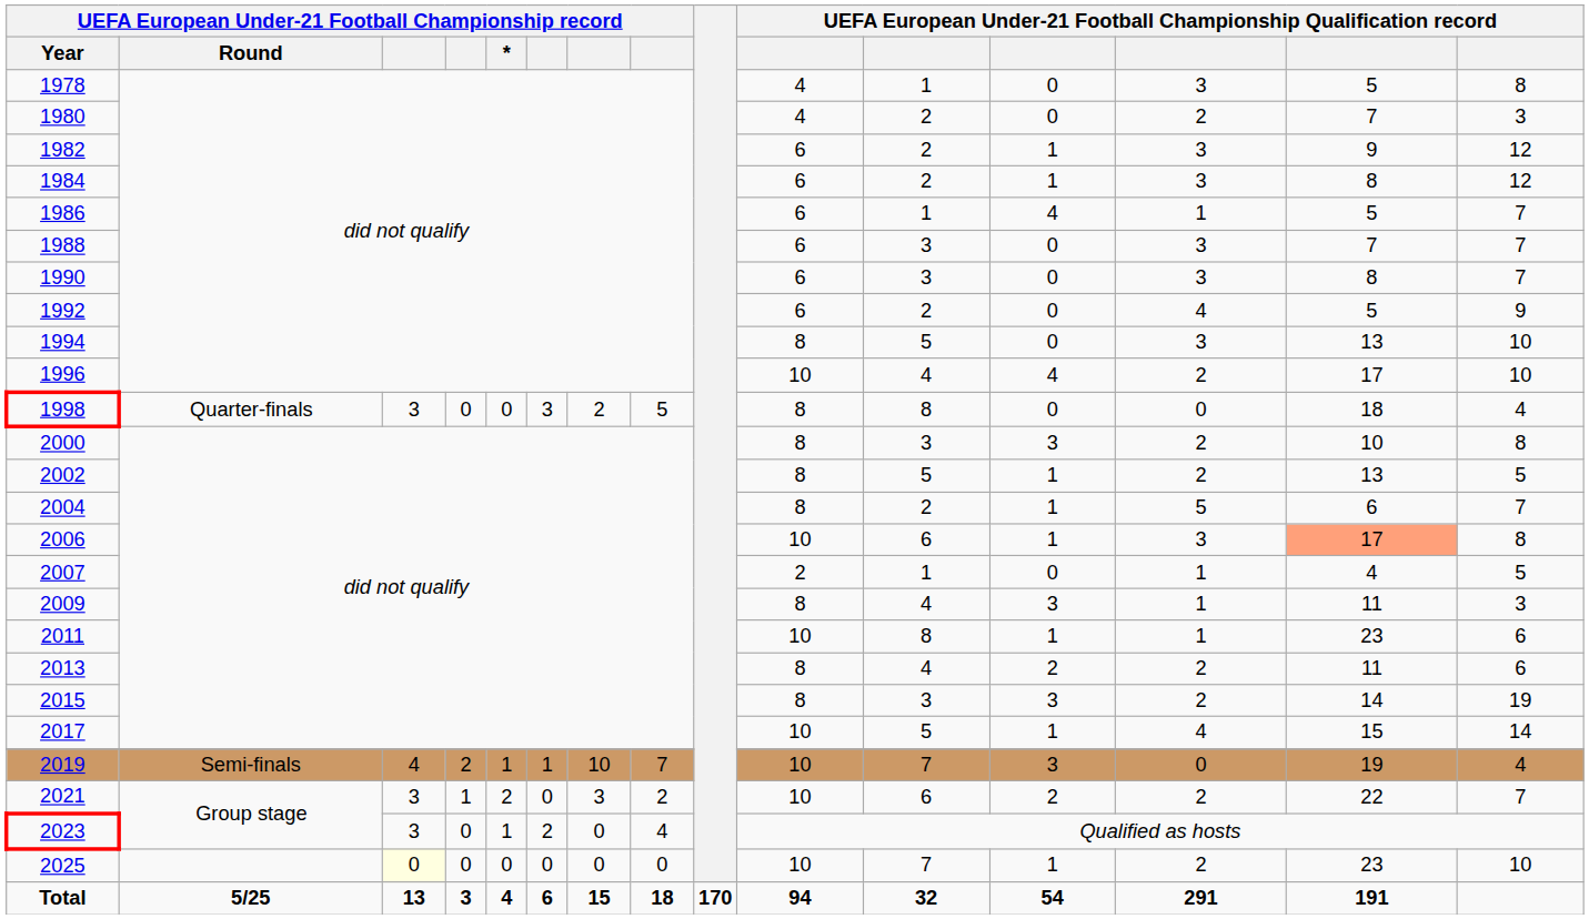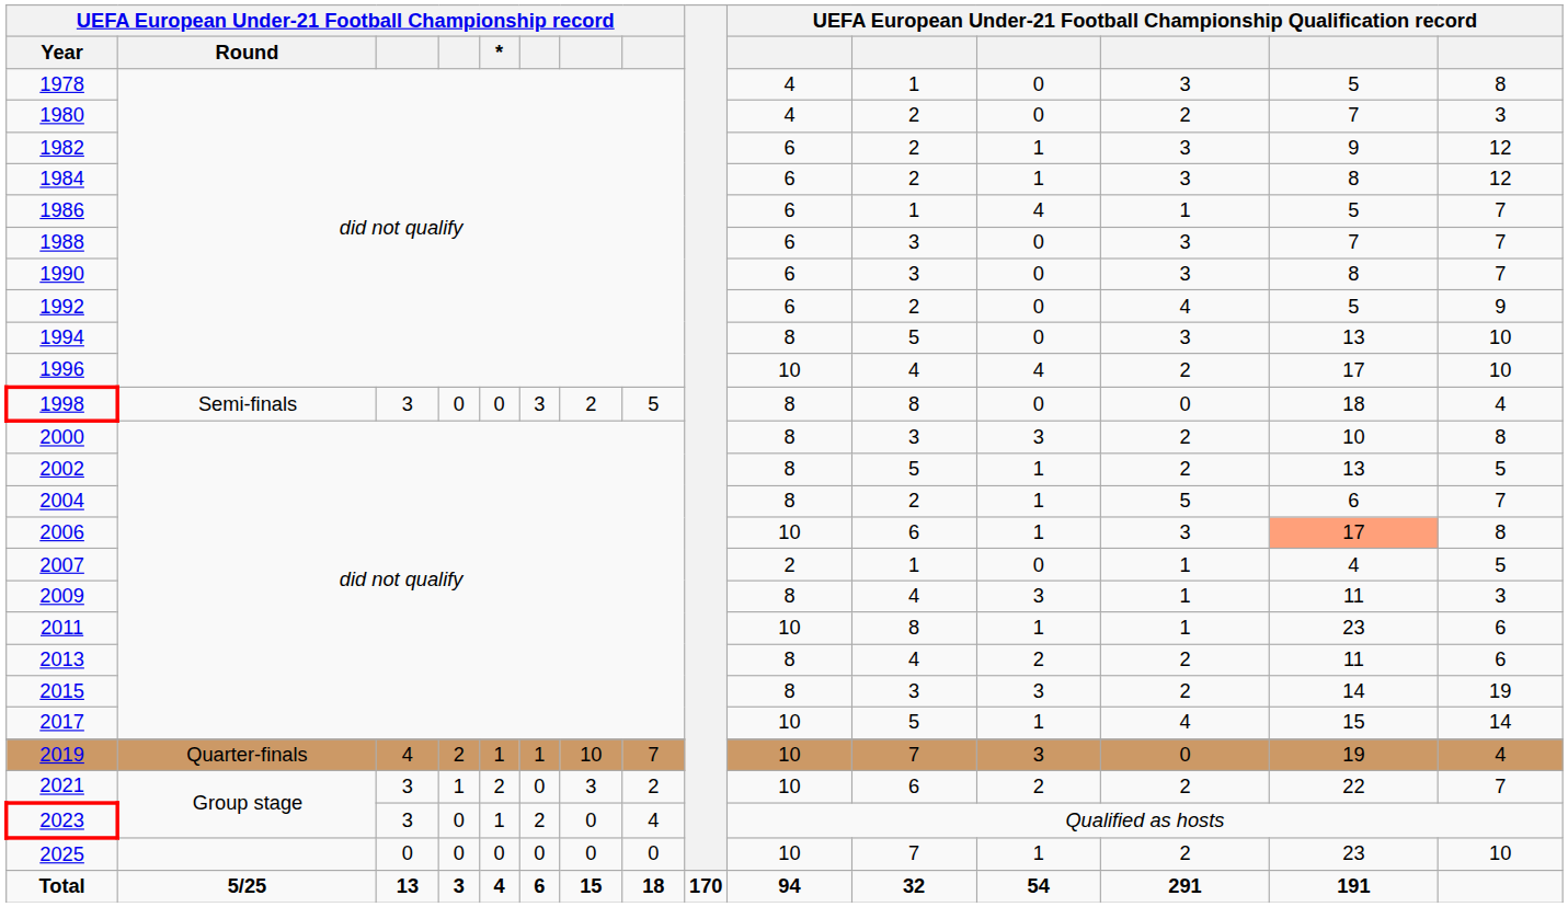 <table class="wikitable" style="text-align: center;">
 <tr>
 <th colspan=8><a href='#'>UEFA European Under-21 Football Championship record</a></th>
 <th width=1% rowspan=28></th>
 <th colspan=6>UEFA European Under-21 Football Championship Qualification record</th>
 </tr>
 <tr>
 <th>Year</th>
 <th>Round</th>
 <th></th>
 <th></th>
 <th>*</th>
 <th></th>
 <th></th>
 <th></th>
 <th></th>
 <th></th>
 <th></th>
 <th></th>
 <th></th>
 <th></th>
 </tr>
 <tr>
 <td><a href='#'>1978</a></td>
 <td colspan=7 rowspan=10><em>did not qualify</em></td>
 <td>4</td>
 <td>1</td>
 <td>0</td>
 <td>3</td>
 <td>5</td>
 <td>8</td>
 </tr>
 <tr>
 <td><a href='#'>1980</a></td>
 <td>4</td>
 <td>2</td>
 <td>0</td>
 <td>2</td>
 <td>7</td>
 <td>3</td>
 </tr>
 <tr>
 <td><a href='#'>1982</a></td>
 <td>6</td>
 <td>2</td>
 <td>1</td>
 <td>3</td>
 <td>9</td>
 <td>12</td>
 </tr>
 <tr>
 <td><a href='#'>1984</a></td>
 <td>6</td>
 <td>2</td>
 <td>1</td>
 <td>3</td>
 <td>8</td>
 <td>12</td>
 </tr>
 <tr>
 <td><a href='#'>1986</a></td>
 <td>6</td>
 <td>1</td>
 <td>4</td>
 <td>1</td>
 <td>5</td>
 <td>7</td>
 </tr>
 <tr>
 <td><a href='#'>1988</a></td>
 <td>6</td>
 <td>3</td>
 <td>0</td>
 <td>3</td>
 <td>7</td>
 <td>7</td>
 </tr>
 <tr>
 <td><a href='#'>1990</a></td>
 <td>6</td>
 <td>3</td>
 <td>0</td>
 <td>3</td>
 <td>8</td>
 <td>7</td>
 </tr>
 <tr>
 <td><a href='#'>1992</a></td>
 <td>6</td>
 <td>2</td>
 <td>0</td>
 <td>4</td>
 <td>5</td>
 <td>9</td>
 </tr>
 <tr>
 <td> <a href='#'>1994</a></td>
 <td>8</td>
 <td>5</td>
 <td>0</td>
 <td>3</td>
 <td>13</td>
 <td>10</td>
 </tr>
 <tr>
 <td> <a href='#'>1996</a></td>
 <td>10</td>
 <td>4</td>
 <td>4</td>
 <td>2</td>
 <td>17</td>
 <td>10</td>
 </tr>
 <tr>
 <td style="border: 3px solid red"> <a href='#'>1998</a></td>
-<td>Quarter-finals</td>
+<td rowspan="1">Semi-finals</td>
 <td>3</td>
 <td>0</td>
 <td>0</td>
 <td>3</td>
 <td>2</td>
 <td>5</td>
 <td>8</td>
 <td>8</td>
 <td>0</td>
 <td>0</td>
 <td>18</td>
 <td>4</td>
 </tr>
 <tr>
 <td> <a href='#'>2000</a></td>
 <td colspan=7 rowspan=10><em>did not qualify</em></td>
 <td>8</td>
 <td>3</td>
 <td>3</td>
 <td>2</td>
 <td>10</td>
 <td>8</td>
 </tr>
 <tr>
 <td> <a href='#'>2002</a></td>
 <td>8</td>
 <td>5</td>
 <td>1</td>
 <td>2</td>
 <td>13</td>
 <td>5</td>
 </tr>
 <tr>
 <td> <a href='#'>2004</a></td>
 <td>8</td>
 <td>2</td>
 <td>1</td>
 <td>5</td>
 <td>6</td>
 <td>7</td>
 </tr>
 <tr>
 <td> <a href='#'>2006</a></td>
 <td>10</td>
 <td>6</td>
 <td>1</td>
 <td>3</td>
 <td style="background: lightsalmon;">17</td>
 <td>8</td>
 </tr>
 <tr>
 <td> <a href='#'>2007</a></td>
 <td>2</td>
 <td>1</td>
 <td>0</td>
 <td>1</td>
 <td>4</td>
 <td>5</td>
 </tr>
 <tr>
 <td> <a href='#'>2009</a></td>
 <td>8</td>
 <td>4</td>
 <td>3</td>
 <td>1</td>
 <td>11</td>
 <td>3</td>
 </tr>
 <tr>
 <td> <a href='#'>2011</a></td>
 <td>10</td>
 <td>8</td>
 <td>1</td>
 <td>1</td>
 <td>23</td>
 <td>6</td>
 </tr>
 <tr>
 <td> <a href='#'>2013</a></td>
 <td>8</td>
 <td>4</td>
 <td>2</td>
 <td>2</td>
 <td>11</td>
 <td>6</td>
 </tr>
 <tr>
 <td> <a href='#'>2015</a></td>
 <td>8</td>
 <td>3</td>
 <td>3</td>
 <td>2</td>
 <td>14</td>
 <td>19</td>
 </tr>
 <tr>
 <td> <a href='#'>2017</a></td>
 <td>10</td>
 <td>5</td>
 <td>1</td>
 <td>4</td>
 <td>15</td>
 <td>14</td>
 </tr>
 <tr>
 </tr>
 <tr bgcolor="#cc9966">
 <td>  <a href='#'>2019</a></td>
-<td rowspan="1">Semi-finals</td>
+<td>Quarter-finals</td>
 <td>4</td>
 <td>2</td>
 <td>1</td>
 <td>1</td>
 <td>10</td>
 <td>7</td>
 <td>10</td>
 <td>7</td>
 <td>3</td>
 <td>0</td>
 <td>19</td>
 <td>4</td>
 </tr>
 <tr>
 <td>  <a href='#'>2021</a></td>
 <td rowspan="2">Group stage</td>
 <td>3</td>
 <td>1</td>
 <td>2</td>
 <td>0</td>
 <td>3</td>
 <td>2</td>
 <td>10</td>
 <td>6</td>
 <td>2</td>
 <td>2</td>
 <td>22</td>
 <td>7</td>
 </tr>
 <tr>
 <td style="border: 3px solid red">  <a href='#'>2023</a></td>
 <td>3</td>
 <td>0</td>
 <td>1</td>
 <td>2</td>
 <td>0</td>
 <td>4</td>
 <td colspan=6><em>Qualified as hosts</em></td>
 </tr>
 <tr>
 <td> <a href='#'>2025</a></td>
 <td rowspan="1"></td>
-<td style="background: lightyellow;">0</td>
+<td>0</td>
 <td>0</td>
 <td>0</td>
 <td>0</td>
 <td>0</td>
 <td>0</td>
 <td>10</td>
 <td>7</td>
 <td>1</td>
 <td>2</td>
 <td>23</td>
 <td>10</td>
 </tr>
 <tr>
 <td><strong>Total</strong></td>
 <td><strong>5/25</strong></td>
 <td><strong>13</strong></td>
 <td><strong>3</strong></td>
 <td><strong>4</strong></td>
 <td><strong>6</strong></td>
 <td><strong>15</strong></td>
 <td><strong>18</strong></td>
 <td><strong>170</strong></td>
 <td><strong>94</strong></td>
 <td><strong>32</strong></td>
 <td><strong>54</strong></td>
 <td><strong>291</strong></td>
 <td><strong>191</strong></td>
 </tr>
 </table>
